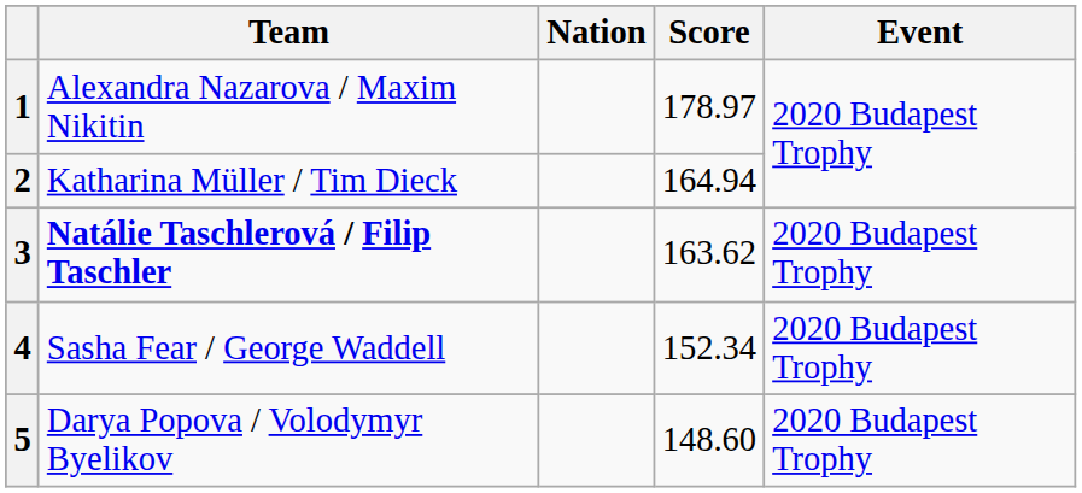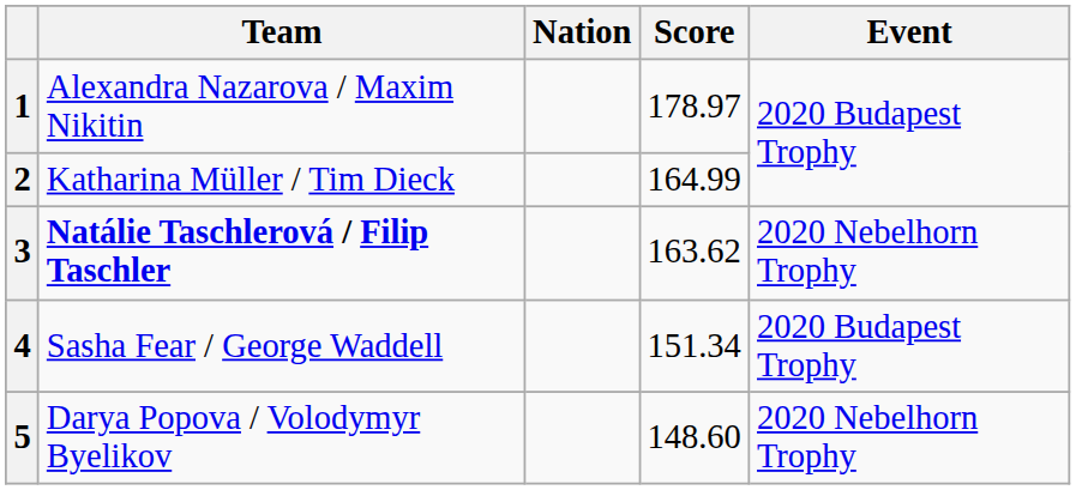 <table class="wikitable sortable" style="text-align:left; width:80%">
 <tr>
 <th scope="col"></th>
 <th scope="col">Team</th>
 <th scope="col">Nation</th>
 <th scope="col">Score</th>
 <th scope="col">Event</th>
 </tr>
 <tr>
 <th scope="row">1</th>
 <td><a href='#'>Alexandra Nazarova</a> / <a href='#'>Maxim Nikitin</a></td>
 <td></td>
 <td style="text-align:center;">178.97</td>
 <td rowspan="2"><a href='#'>2020 Budapest Trophy</a></td>
 </tr>
 <tr>
 <th scope="row">2</th>
 <td><a href='#'>Katharina Müller</a> / <a href='#'>Tim Dieck</a></td>
 <td></td>
-<td style="text-align:center;">164.94</td>
+<td style="text-align:center;">164.99</td>
 </tr>
 <tr>
 <th scope="row">3</th>
 <td><strong><a href='#'>Natálie Taschlerová</a> / <a href='#'>Filip Taschler</a></strong></td>
 <td></td>
 <td style="text-align:center;">163.62</td>
-<td><a href='#'>2020 Budapest Trophy</a></td>
+<td><a href='#'>2020 Nebelhorn Trophy</a></td>
 </tr>
 <tr>
 <th scope="row">4</th>
 <td><a href='#'>Sasha Fear</a> / <a href='#'>George Waddell</a></td>
 <td></td>
-<td style="text-align:center;">152.34</td>
+<td style="text-align:center;">151.34</td>
 <td><a href='#'>2020 Budapest Trophy</a></td>
 </tr>
 <tr>
 <th scope="row">5</th>
 <td><a href='#'>Darya Popova</a> / <a href='#'>Volodymyr Byelikov</a></td>
 <td></td>
 <td style="text-align:center;">148.60</td>
-<td><a href='#'>2020 Budapest Trophy</a></td>
+<td><a href='#'>2020 Nebelhorn Trophy</a></td>
 </tr>
 </table>
